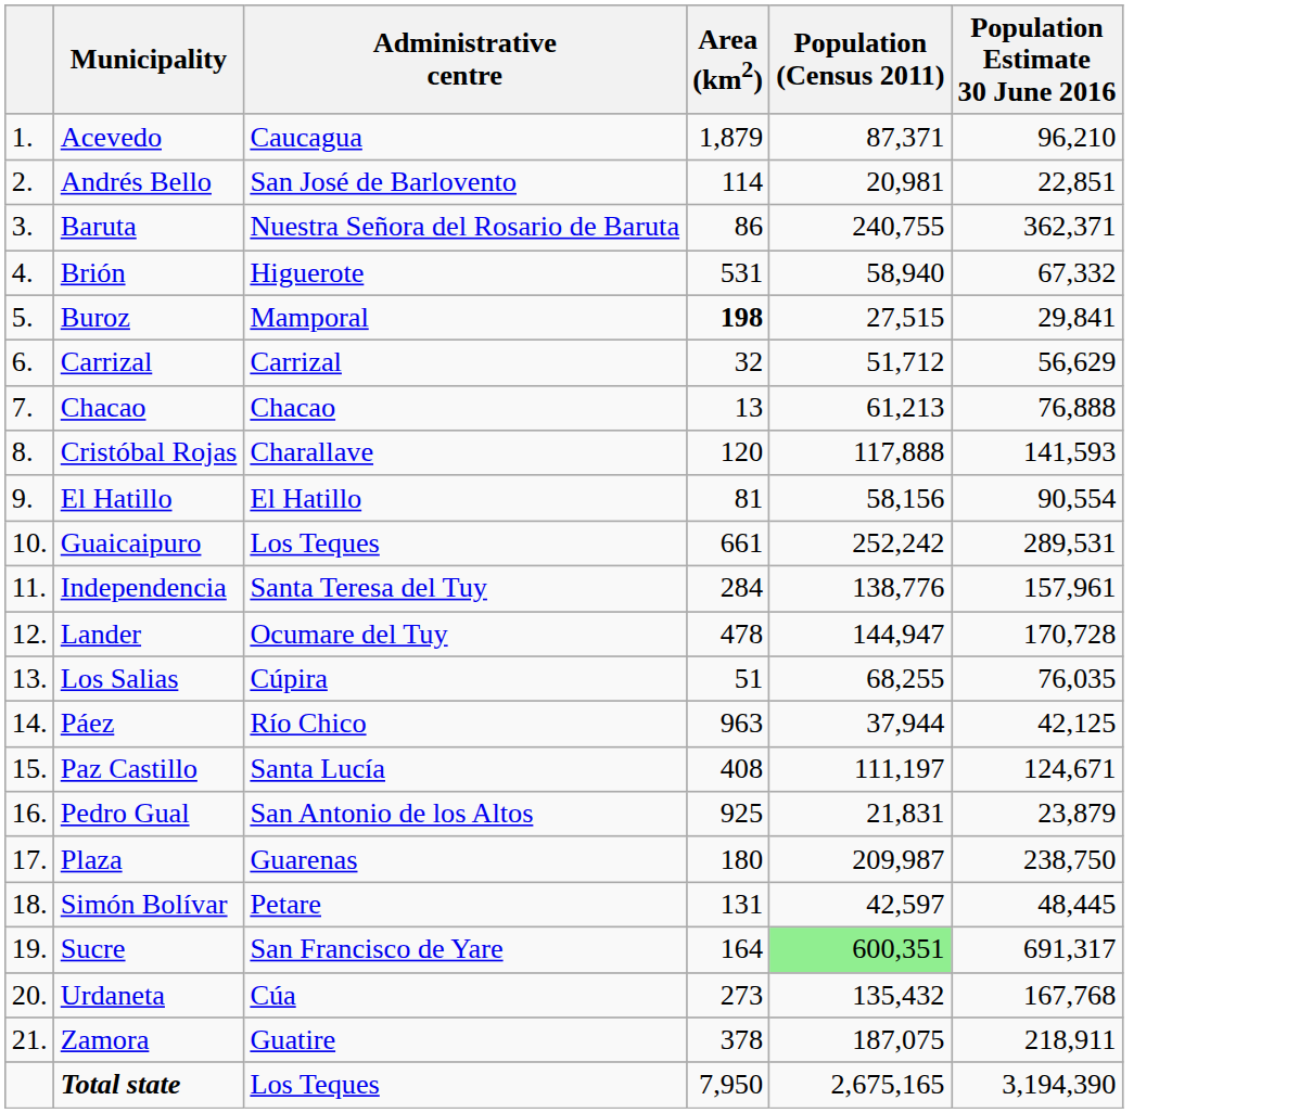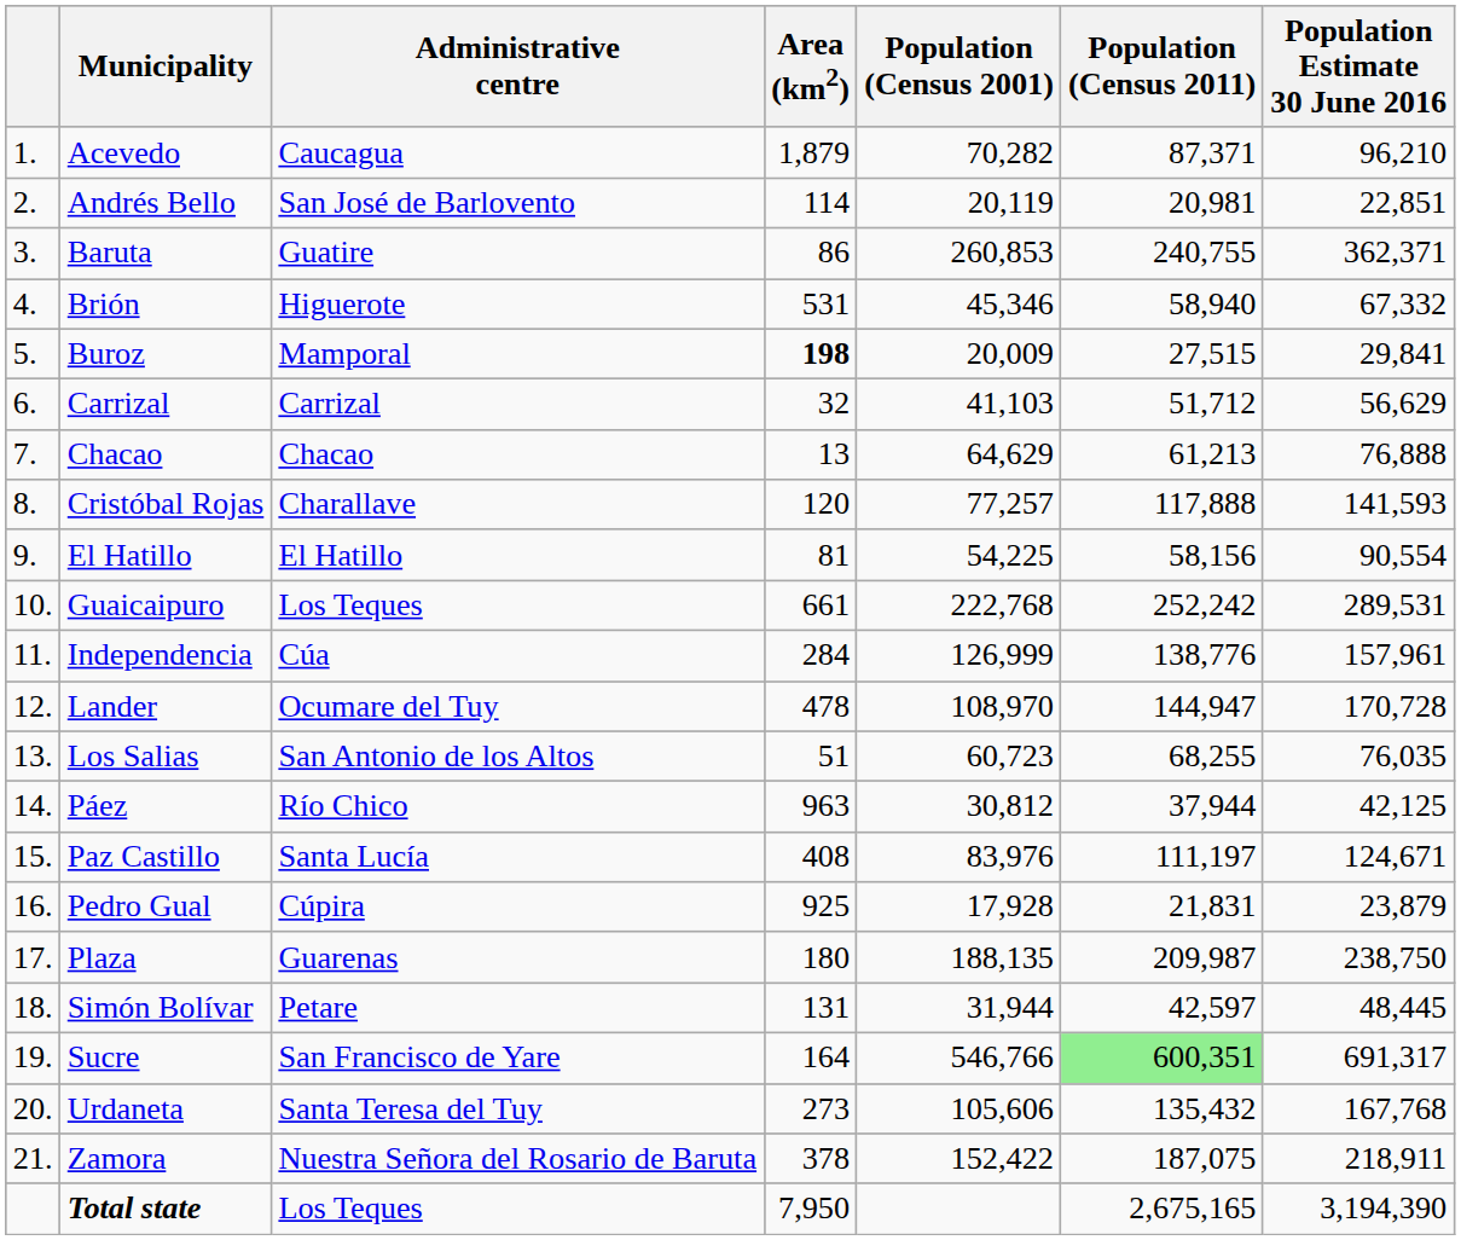 <table class="wikitable">
 <tr>
 <th></th>
 <th>Municipality</th>
 <th>Administrative<br>centre</th>
 <th>Area<br>(km<sup>2</sup>)</th>
+<th>Population<br>(Census 2001)</th>
 <th>Population<br>(Census 2011)</th>
 <th>Population<br>Estimate<br>30 June 2016</th>
 </tr>
 <tr>
 <td>1.</td>
 <td><a href='#'>Acevedo</a></td>
 <td><a href='#'>Caucagua</a></td>
 <td align="right">1,879</td>
+<td align="right">70,282</td>
 <td align="right">87,371</td>
 <td align="right">96,210</td>
 </tr>
 <tr>
 <td>2.</td>
 <td><a href='#'>Andrés Bello</a></td>
 <td><a href='#'>San José de Barlovento</a></td>
 <td align="right">114</td>
+<td align="right">20,119</td>
 <td align="right">20,981</td>
 <td align="right">22,851</td>
 </tr>
 <tr>
 <td>3.</td>
 <td><a href='#'>Baruta</a></td>
-<td><a href='#'>Nuestra Señora del Rosario de Baruta</a></td>
+<td><a href='#'>Guatire</a></td>
 <td align="right">86</td>
+<td align="right">260,853</td>
 <td align="right">240,755</td>
 <td align="right">362,371</td>
 </tr>
 <tr>
 <td>4.</td>
 <td><a href='#'>Brión</a></td>
 <td><a href='#'>Higuerote</a></td>
 <td align="right">531</td>
+<td align="right">45,346</td>
 <td align="right">58,940</td>
 <td align="right">67,332</td>
 </tr>
 <tr>
 <td>5.</td>
 <td><a href='#'>Buroz</a></td>
 <td><a href='#'>Mamporal</a></td>
 <td align="right"><strong>198</strong></td>
+<td align="right">20,009</td>
 <td align="right">27,515</td>
 <td align="right">29,841</td>
 </tr>
 <tr>
 <td>6.</td>
 <td><a href='#'>Carrizal</a></td>
 <td><a href='#'>Carrizal</a></td>
 <td align="right">32</td>
+<td align="right">41,103</td>
 <td align="right">51,712</td>
 <td align="right">56,629</td>
 </tr>
 <tr>
 <td>7.</td>
 <td><a href='#'>Chacao</a></td>
 <td><a href='#'>Chacao</a></td>
 <td align="right">13</td>
+<td align="right">64,629</td>
 <td align="right">61,213</td>
 <td align="right">76,888</td>
 </tr>
 <tr>
 <td>8.</td>
 <td><a href='#'>Cristóbal Rojas</a></td>
 <td><a href='#'>Charallave</a></td>
 <td align="right">120</td>
+<td align="right">77,257</td>
 <td align="right">117,888</td>
 <td align="right">141,593</td>
 </tr>
 <tr>
 <td>9.</td>
 <td><a href='#'>El Hatillo</a></td>
 <td><a href='#'>El Hatillo</a></td>
 <td align="right">81</td>
+<td align="right">54,225</td>
 <td align="right">58,156</td>
 <td align="right">90,554</td>
 </tr>
 <tr>
 <td>10.</td>
 <td><a href='#'>Guaicaipuro</a></td>
 <td><a href='#'>Los Teques</a></td>
 <td align="right">661</td>
+<td align="right">222,768</td>
 <td align="right">252,242</td>
 <td align="right">289,531</td>
 </tr>
 <tr>
 <td>11.</td>
 <td><a href='#'>Independencia</a></td>
-<td><a href='#'>Santa Teresa del Tuy</a></td>
+<td><a href='#'>Cúa</a></td>
 <td align="right">284</td>
+<td align="right">126,999</td>
 <td align="right">138,776</td>
 <td align="right">157,961</td>
 </tr>
 <tr>
 <td>12.</td>
 <td><a href='#'>Lander</a></td>
 <td><a href='#'>Ocumare del Tuy</a></td>
 <td align="right">478</td>
+<td align="right">108,970</td>
 <td align="right">144,947</td>
 <td align="right">170,728</td>
 </tr>
 <tr>
 <td>13.</td>
 <td><a href='#'>Los Salias</a></td>
-<td><a href='#'>Cúpira</a></td>
+<td><a href='#'>San Antonio de los Altos</a></td>
 <td align="right">51</td>
+<td align="right">60,723</td>
 <td align="right">68,255</td>
 <td align="right">76,035</td>
 </tr>
 <tr>
 <td>14.</td>
 <td><a href='#'>Páez</a></td>
 <td><a href='#'>Río Chico</a></td>
 <td align="right">963</td>
+<td align="right">30,812</td>
 <td align="right">37,944</td>
 <td align="right">42,125</td>
 </tr>
 <tr>
 <td>15.</td>
 <td><a href='#'>Paz Castillo</a></td>
 <td><a href='#'>Santa Lucía</a></td>
 <td align="right">408</td>
+<td align="right">83,976</td>
 <td align="right">111,197</td>
 <td align="right">124,671</td>
 </tr>
 <tr>
 <td>16.</td>
 <td><a href='#'>Pedro Gual</a></td>
-<td><a href='#'>San Antonio de los Altos</a></td>
+<td><a href='#'>Cúpira</a></td>
 <td align="right">925</td>
+<td align="right">17,928</td>
 <td align="right">21,831</td>
 <td align="right">23,879</td>
 </tr>
 <tr>
 <td>17.</td>
 <td><a href='#'>Plaza</a></td>
 <td><a href='#'>Guarenas</a></td>
 <td align="right">180</td>
+<td align="right">188,135</td>
 <td align="right">209,987</td>
 <td align="right">238,750</td>
 </tr>
 <tr>
 <td>18.</td>
 <td><a href='#'>Simón Bolívar</a></td>
 <td><a href='#'>Petare</a></td>
 <td align="right">131</td>
+<td align="right">31,944</td>
 <td align="right">42,597</td>
 <td align="right">48,445</td>
 </tr>
 <tr>
 <td>19.</td>
 <td><a href='#'>Sucre</a></td>
 <td><a href='#'>San Francisco de Yare</a></td>
 <td align="right">164</td>
+<td align="right">546,766</td>
 <td align="right" style="background: lightgreen;">600,351</td>
 <td align="right">691,317</td>
 </tr>
 <tr>
 <td>20.</td>
 <td><a href='#'>Urdaneta</a></td>
-<td><a href='#'>Cúa</a></td>
+<td><a href='#'>Santa Teresa del Tuy</a></td>
 <td align="right">273</td>
+<td align="right">105,606</td>
 <td align="right">135,432</td>
 <td align="right">167,768</td>
 </tr>
 <tr>
 <td>21.</td>
 <td><a href='#'>Zamora</a></td>
-<td><a href='#'>Guatire</a></td>
+<td><a href='#'>Nuestra Señora del Rosario de Baruta</a></td>
 <td align="right">378</td>
+<td align="right">152,422</td>
 <td align="right">187,075</td>
 <td align="right">218,911</td>
 </tr>
 <tr>
 <td></td>
 <td><strong><em>Total state</em></strong></td>
 <td><a href='#'>Los Teques</a></td>
 <td align="right">7,950</td>
+<td></td>
 <td align="right">2,675,165</td>
 <td align="right">3,194,390</td>
 </tr>
 </table>
